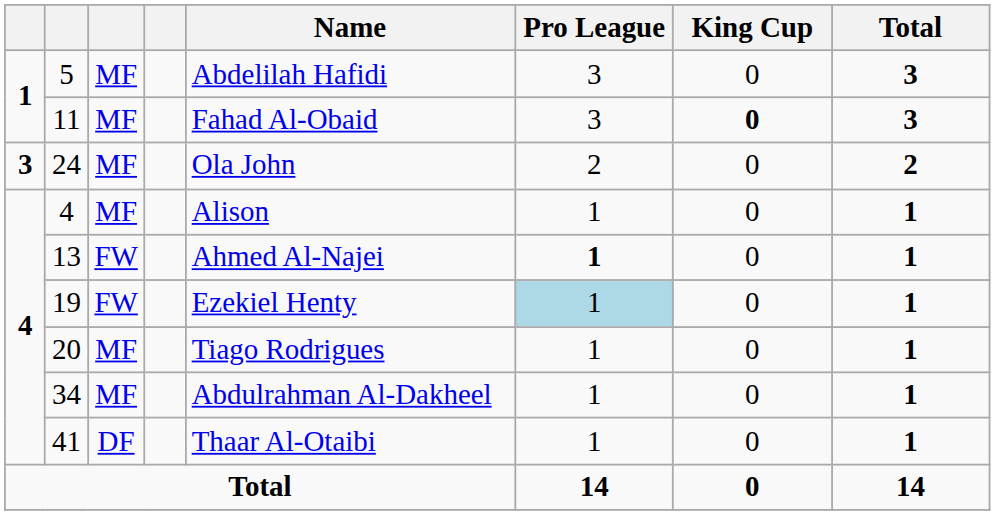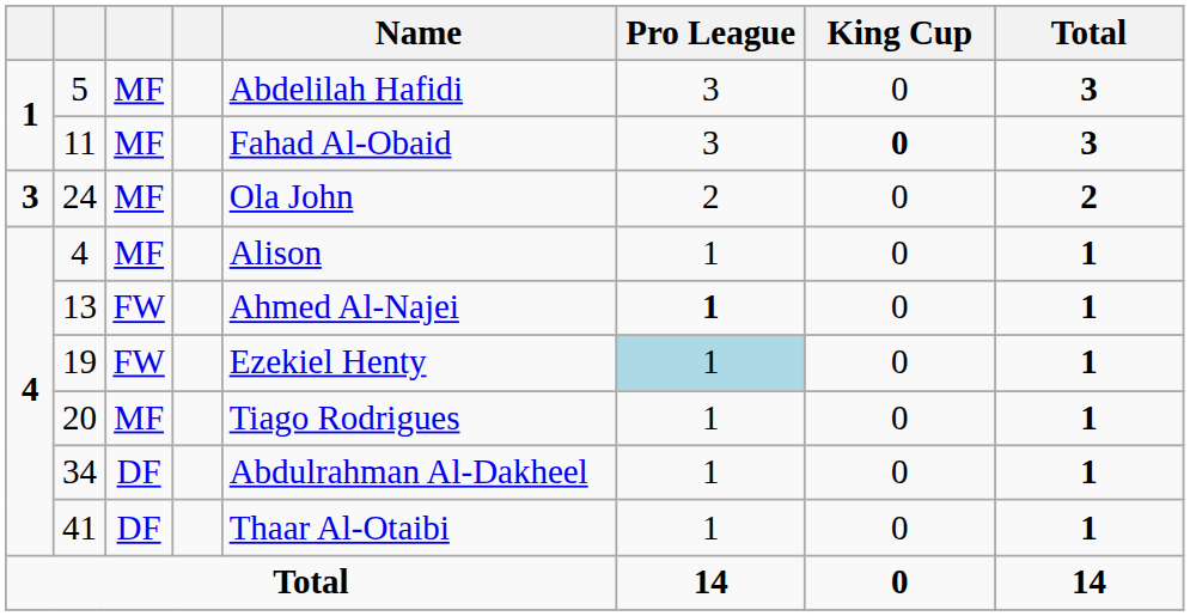 <table class="wikitable" style="text-align:center">
 <tr>
 <th width=15></th>
 <th width=15></th>
 <th width=15></th>
 <th width=15></th>
 <th width=175>Name</th>
 <th width=80>Pro League</th>
 <th width=80>King Cup</th>
 <th width=80>Total</th>
 </tr>
 <tr>
 <td rowspan=2><strong>1</strong></td>
 <td>5</td>
 <td><a href='#'>MF</a></td>
 <td></td>
 <td align=left><a href='#'>Abdelilah Hafidi</a></td>
 <td>3</td>
 <td>0</td>
 <td><strong>3</strong></td>
 </tr>
 <tr>
 <td>11</td>
 <td><a href='#'>MF</a></td>
 <td></td>
 <td align=left><a href='#'>Fahad Al-Obaid</a></td>
 <td>3</td>
 <td><strong>0</strong></td>
 <td><strong>3</strong></td>
 </tr>
 <tr>
 <td><strong>3</strong></td>
 <td>24</td>
 <td><a href='#'>MF</a></td>
 <td></td>
 <td align=left><a href='#'>Ola John</a></td>
 <td>2</td>
 <td>0</td>
 <td><strong>2</strong></td>
 </tr>
 <tr>
 <td rowspan=6><strong>4</strong></td>
 <td>4</td>
 <td><a href='#'>MF</a></td>
 <td></td>
 <td align=left><a href='#'>Alison</a></td>
 <td>1</td>
 <td>0</td>
 <td><strong>1</strong></td>
 </tr>
 <tr>
 <td>13</td>
 <td><a href='#'>FW</a></td>
 <td></td>
 <td align=left><a href='#'>Ahmed Al-Najei</a></td>
 <td><strong>1</strong></td>
 <td>0</td>
 <td><strong>1</strong></td>
 </tr>
 <tr>
 <td>19</td>
 <td><a href='#'>FW</a></td>
 <td></td>
 <td align=left><a href='#'>Ezekiel Henty</a></td>
 <td style="background: lightblue;">1</td>
 <td>0</td>
 <td><strong>1</strong></td>
 </tr>
 <tr>
 <td>20</td>
 <td><a href='#'>MF</a></td>
 <td></td>
 <td align=left><a href='#'>Tiago Rodrigues</a></td>
 <td>1</td>
 <td>0</td>
 <td><strong>1</strong></td>
 </tr>
 <tr>
 <td>34</td>
-<td><a href='#'>MF</a></td>
+<td><a href='#'>DF</a></td>
 <td></td>
 <td align=left><a href='#'>Abdulrahman Al-Dakheel</a></td>
 <td>1</td>
 <td>0</td>
 <td><strong>1</strong></td>
 </tr>
 <tr>
 <td>41</td>
 <td><a href='#'>DF</a></td>
 <td></td>
 <td align=left><a href='#'>Thaar Al-Otaibi</a></td>
 <td>1</td>
 <td>0</td>
 <td><strong>1</strong></td>
 </tr>
 <tr>
 <td colspan=5><strong>Total</strong></td>
 <td><strong>14</strong></td>
 <td><strong>0</strong></td>
 <td><strong>14</strong></td>
 </tr>
 </table>
